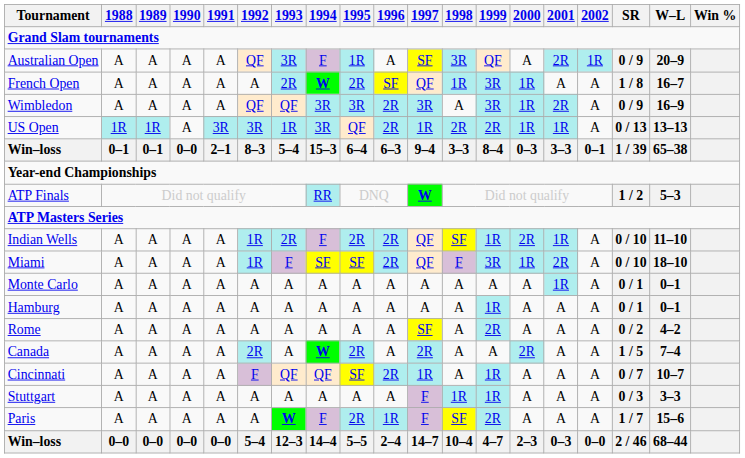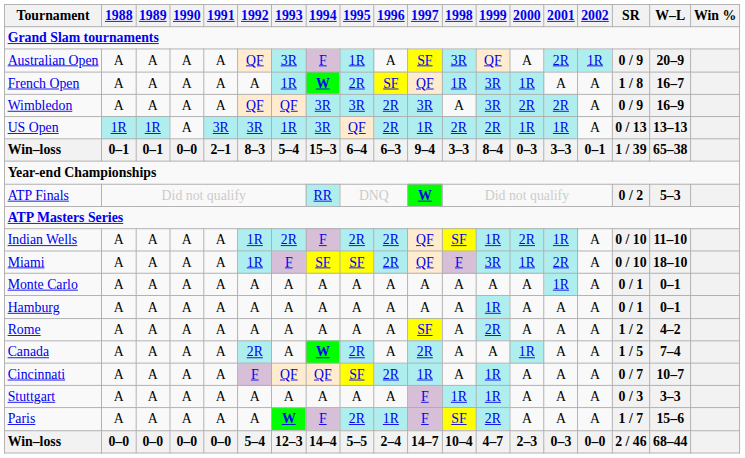 <table class=wikitable style=text-align:center;font-size:97%>
 <tr>
 <th>Tournament</th>
 <th><a href='#'>1988</a></th>
 <th><a href='#'>1989</a></th>
 <th><a href='#'>1990</a></th>
 <th><a href='#'>1991</a></th>
 <th><a href='#'>1992</a></th>
 <th><a href='#'>1993</a></th>
 <th><a href='#'>1994</a></th>
 <th><a href='#'>1995</a></th>
 <th><a href='#'>1996</a></th>
 <th><a href='#'>1997</a></th>
 <th><a href='#'>1998</a></th>
 <th><a href='#'>1999</a></th>
 <th><a href='#'>2000</a></th>
 <th><a href='#'>2001</a></th>
 <th><a href='#'>2002</a></th>
 <th>SR</th>
 <th>W–L</th>
 <th>Win %</th>
 </tr>
 <tr>
 <td colspan=23 align=left><strong><a href='#'>Grand Slam tournaments</a></strong></td>
 </tr>
 <tr>
 <td align=left><a href='#'>Australian Open</a></td>
 <td>A</td>
 <td>A</td>
 <td>A</td>
 <td>A</td>
 <td bgcolor=ffebcd><a href='#'>QF</a></td>
 <td bgcolor=afeeee><a href='#'>3R</a></td>
 <td bgcolor=thistle><a href='#'>F</a></td>
 <td bgcolor=afeeee><a href='#'>1R</a></td>
 <td>A</td>
 <td bgcolor=yellow><a href='#'>SF</a></td>
 <td bgcolor=afeeee><a href='#'>3R</a></td>
 <td bgcolor=ffebcd><a href='#'>QF</a></td>
 <td>A</td>
 <td bgcolor=afeeee><a href='#'>2R</a></td>
 <td bgcolor=afeeee><a href='#'>1R</a></td>
 <th>0 / 9</th>
 <th>20–9</th>
 <th></th>
 </tr>
 <tr>
 <td align=left><a href='#'>French Open</a></td>
 <td>A</td>
 <td>A</td>
 <td>A</td>
 <td>A</td>
 <td>A</td>
-<td bgcolor=afeeee><a href='#'>2R</a></td>
+<td bgcolor=afeeee><a href='#'>1R</a></td>
 <td bgcolor=lime><a href='#'><strong>W</strong></a></td>
 <td bgcolor=afeeee><a href='#'>2R</a></td>
 <td bgcolor=yellow><a href='#'>SF</a></td>
 <td bgcolor=ffebcd><a href='#'>QF</a></td>
 <td bgcolor=afeeee><a href='#'>1R</a></td>
 <td bgcolor=afeeee><a href='#'>3R</a></td>
 <td bgcolor=afeeee><a href='#'>1R</a></td>
 <td>A</td>
 <td>A</td>
 <th>1 / 8</th>
 <th>16–7</th>
 <th></th>
 </tr>
 <tr>
 <td align=left><a href='#'>Wimbledon</a></td>
 <td>A</td>
 <td>A</td>
 <td>A</td>
 <td>A</td>
 <td bgcolor=ffebcd><a href='#'>QF</a></td>
 <td bgcolor=ffebcd><a href='#'>QF</a></td>
 <td bgcolor=afeeee><a href='#'>3R</a></td>
 <td bgcolor=afeeee><a href='#'>3R</a></td>
 <td bgcolor=afeeee><a href='#'>2R</a></td>
 <td bgcolor=afeeee><a href='#'>3R</a></td>
 <td>A</td>
 <td bgcolor=afeeee><a href='#'>3R</a></td>
-<td bgcolor=afeeee><a href='#'>1R</a></td>
+<td bgcolor=afeeee><a href='#'>2R</a></td>
 <td bgcolor=afeeee><a href='#'>2R</a></td>
 <td>A</td>
 <th>0 / 9</th>
 <th>16–9</th>
 <th></th>
 </tr>
 <tr>
 <td align=left><a href='#'>US Open</a></td>
 <td bgcolor=afeeee><a href='#'>1R</a></td>
 <td bgcolor=afeeee><a href='#'>1R</a></td>
 <td>A</td>
 <td bgcolor=afeeee><a href='#'>3R</a></td>
 <td bgcolor=afeeee><a href='#'>3R</a></td>
 <td bgcolor=afeeee><a href='#'>1R</a></td>
 <td bgcolor=afeeee><a href='#'>3R</a></td>
 <td bgcolor=ffebcd><a href='#'>QF</a></td>
 <td bgcolor=afeeee><a href='#'>2R</a></td>
 <td bgcolor=afeeee><a href='#'>1R</a></td>
 <td bgcolor=afeeee><a href='#'>2R</a></td>
 <td bgcolor=afeeee><a href='#'>2R</a></td>
 <td bgcolor=afeeee><a href='#'>1R</a></td>
 <td bgcolor=afeeee><a href='#'>1R</a></td>
 <td>A</td>
 <th>0 / 13</th>
 <th>13–13</th>
 <th></th>
 </tr>
 <tr>
 <th style=text-align:left>Win–loss</th>
 <th>0–1</th>
 <th>0–1</th>
 <th>0–0</th>
 <th>2–1</th>
 <th>8–3</th>
 <th>5–4</th>
 <th>15–3</th>
 <th>6–4</th>
 <th>6–3</th>
 <th>9–4</th>
 <th>3–3</th>
 <th>8–4</th>
 <th>0–3</th>
 <th>3–3</th>
 <th>0–1</th>
 <th>1 / 39</th>
 <th>65–38</th>
 <th></th>
 </tr>
 <tr>
 <td colspan=23 align=left><strong>Year-end Championships</strong></td>
 </tr>
 <tr>
 <td align=left><a href='#'>ATP Finals</a></td>
 <td colspan=6 style=color:#cccccc>Did not qualify</td>
 <td style=background:#afeeee><a href='#'>RR</a></td>
 <td colspan=2 style=color:#cccccc>DNQ</td>
 <td style=background:lime><a href='#'><strong>W</strong></a></td>
 <td colspan=5 style=color:#cccccc>Did not qualify</td>
-<th>1 / 2</th>
+<th>0 / 2</th>
 <th>5–3</th>
 <th></th>
 </tr>
 <tr>
 <td colspan=23 align=left><strong><a href='#'>ATP Masters Series</a></strong></td>
 </tr>
 <tr>
 <td align=left><a href='#'>Indian Wells</a></td>
 <td>A</td>
 <td>A</td>
 <td>A</td>
 <td>A</td>
 <td bgcolor=afeeee><a href='#'>1R</a></td>
 <td bgcolor=afeeee><a href='#'>2R</a></td>
 <td bgcolor=thistle><a href='#'>F</a></td>
 <td bgcolor=afeeee><a href='#'>2R</a></td>
 <td bgcolor=afeeee><a href='#'>2R</a></td>
 <td bgcolor=ffebcd><a href='#'>QF</a></td>
 <td bgcolor=yellow><a href='#'>SF</a></td>
 <td bgcolor=afeeee><a href='#'>1R</a></td>
 <td bgcolor=afeeee><a href='#'>2R</a></td>
 <td bgcolor=afeeee><a href='#'>1R</a></td>
 <td>A</td>
 <th>0 / 10</th>
 <th>11–10</th>
 <th></th>
 </tr>
 <tr>
 <td align=left><a href='#'>Miami</a></td>
 <td>A</td>
 <td>A</td>
 <td>A</td>
 <td>A</td>
 <td bgcolor=afeeee><a href='#'>1R</a></td>
 <td bgcolor=thistle><a href='#'>F</a></td>
 <td bgcolor=yellow><a href='#'>SF</a></td>
 <td bgcolor=yellow><a href='#'>SF</a></td>
 <td bgcolor=afeeee><a href='#'>2R</a></td>
 <td bgcolor=ffebcd><a href='#'>QF</a></td>
 <td bgcolor=thistle><a href='#'>F</a></td>
 <td bgcolor=afeeee><a href='#'>3R</a></td>
 <td bgcolor=afeeee><a href='#'>1R</a></td>
 <td bgcolor=afeeee><a href='#'>2R</a></td>
 <td>A</td>
 <th>0 / 10</th>
 <th>18–10</th>
 <th></th>
 </tr>
 <tr>
 <td align=left><a href='#'>Monte Carlo</a></td>
 <td>A</td>
 <td>A</td>
 <td>A</td>
 <td>A</td>
 <td>A</td>
 <td>A</td>
 <td>A</td>
 <td>A</td>
 <td>A</td>
 <td>A</td>
 <td>A</td>
 <td>A</td>
 <td>A</td>
 <td bgcolor=afeeee><a href='#'>1R</a></td>
 <td>A</td>
 <th>0 / 1</th>
 <th>0–1</th>
 <th></th>
 </tr>
 <tr>
 <td align=left><a href='#'>Hamburg</a></td>
 <td>A</td>
 <td>A</td>
 <td>A</td>
 <td>A</td>
 <td>A</td>
 <td>A</td>
 <td>A</td>
 <td>A</td>
 <td>A</td>
 <td>A</td>
 <td>A</td>
 <td bgcolor=afeeee><a href='#'>1R</a></td>
 <td>A</td>
 <td>A</td>
 <td>A</td>
 <th>0 / 1</th>
 <th>0–1</th>
 <th></th>
 </tr>
 <tr>
 <td align=left><a href='#'>Rome</a></td>
 <td>A</td>
 <td>A</td>
 <td>A</td>
 <td>A</td>
 <td>A</td>
 <td>A</td>
 <td>A</td>
 <td>A</td>
 <td>A</td>
 <td bgcolor=yellow><a href='#'>SF</a></td>
 <td>A</td>
 <td bgcolor=afeeee><a href='#'>2R</a></td>
 <td>A</td>
 <td>A</td>
 <td>A</td>
-<th>0 / 2</th>
+<th>1 / 2</th>
 <th>4–2</th>
 <th></th>
 </tr>
 <tr>
 <td align=left><a href='#'>Canada</a></td>
 <td>A</td>
 <td>A</td>
 <td>A</td>
 <td>A</td>
 <td bgcolor=afeeee><a href='#'>2R</a></td>
 <td>A</td>
 <td bgcolor=lime><a href='#'><strong>W</strong></a></td>
 <td bgcolor=afeeee><a href='#'>2R</a></td>
 <td>A</td>
 <td bgcolor=afeeee><a href='#'>2R</a></td>
 <td>A</td>
 <td>A</td>
-<td bgcolor=afeeee><a href='#'>2R</a></td>
+<td bgcolor=afeeee><a href='#'>1R</a></td>
 <td>A</td>
 <td>A</td>
 <th>1 / 5</th>
 <th>7–4</th>
 <th></th>
 </tr>
 <tr>
 <td align=left><a href='#'>Cincinnati</a></td>
 <td>A</td>
 <td>A</td>
 <td>A</td>
 <td>A</td>
 <td bgcolor=thistle><a href='#'>F</a></td>
 <td bgcolor=ffebcd><a href='#'>QF</a></td>
 <td bgcolor=ffebcd><a href='#'>QF</a></td>
 <td bgcolor=yellow><a href='#'>SF</a></td>
 <td bgcolor=afeeee><a href='#'>2R</a></td>
 <td bgcolor=afeeee><a href='#'>1R</a></td>
 <td>A</td>
 <td bgcolor=afeeee><a href='#'>1R</a></td>
 <td>A</td>
 <td>A</td>
 <td>A</td>
 <th>0 / 7</th>
 <th>10–7</th>
 <th></th>
 </tr>
 <tr>
 <td align=left><a href='#'>Stuttgart</a></td>
 <td>A</td>
 <td>A</td>
 <td>A</td>
 <td>A</td>
 <td>A</td>
 <td>A</td>
 <td>A</td>
 <td>A</td>
 <td>A</td>
 <td bgcolor=thistle><a href='#'>F</a></td>
 <td bgcolor=afeeee><a href='#'>1R</a></td>
 <td bgcolor=afeeee><a href='#'>1R</a></td>
 <td>A</td>
 <td>A</td>
 <td>A</td>
 <th>0 / 3</th>
 <th>3–3</th>
 <th></th>
 </tr>
 <tr>
 <td align=left><a href='#'>Paris</a></td>
 <td>A</td>
 <td>A</td>
 <td>A</td>
 <td>A</td>
 <td>A</td>
 <td bgcolor=lime><a href='#'><strong>W</strong></a></td>
 <td bgcolor=thistle><a href='#'>F</a></td>
 <td bgcolor=afeeee><a href='#'>2R</a></td>
 <td bgcolor=afeeee><a href='#'>1R</a></td>
 <td bgcolor=thistle><a href='#'>F</a></td>
 <td bgcolor=yellow><a href='#'>SF</a></td>
 <td bgcolor=afeeee><a href='#'>2R</a></td>
 <td>A</td>
 <td>A</td>
 <td>A</td>
 <th>1 / 7</th>
 <th>15–6</th>
 <th></th>
 </tr>
 <tr>
 <th style=text-align:left>Win–loss</th>
 <th>0–0</th>
 <th>0–0</th>
 <th>0–0</th>
 <th>0–0</th>
 <th>5–4</th>
 <th>12–3</th>
 <th>14–4</th>
 <th>5–5</th>
 <th>2–4</th>
 <th>14–7</th>
 <th>10–4</th>
 <th>4–7</th>
 <th>2–3</th>
 <th>0–3</th>
 <th>0–0</th>
 <th>2 / 46</th>
 <th>68–44</th>
 <th></th>
 </tr>
 </table>
